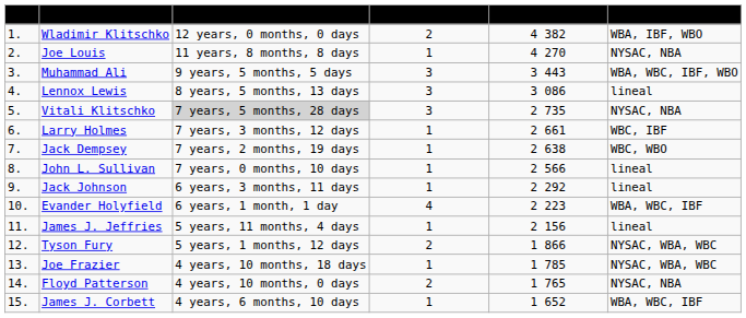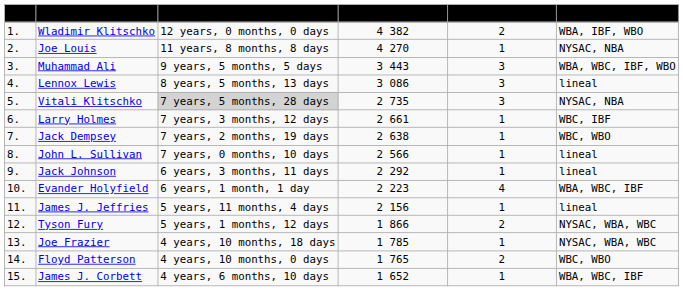 <table class="wikitable sortable">
 <tr>
 <th style="background: #D1EEEE; background: black;« width=»10%"><span>Pos.</span></th>
 <th style="background: #D1EEEE; background: black;« width=»10%"><span>Name</span></th>
 <th style="background: #D1EEEE; background: black;« width=»10%"><span>Combined reign</span></th>
+<th style="background: #D1EEEE; background: black;« width=»10%"><span>Days as champion</span></th>
 <th style="background: #D1EEEE; background: black;« width=»10%"><span>Number of reigns</span></th>
-<th style="background: #D1EEEE; background: black;« width=»10%"><span>Days as champion</span></th>
 <th style="background: #D1EEEE; background: black;« width=»10%"><span>Title recognition</span></th>
 </tr>
 <tr>
 <td>1.</td>
 <td><a href='#'>Wladimir Klitschko</a></td>
 <td>12 years, 0 months, 0 days</td>
+<td align="center">4 382</td>
 <td align="center">2</td>
-<td align="center">4 382</td>
 <td>WBA, IBF, WBO</td>
 </tr>
 <tr>
 <td>2.</td>
 <td><a href='#'>Joe Louis</a></td>
 <td>11 years, 8 months, 8 days</td>
+<td align="center">4 270</td>
 <td align="center">1</td>
-<td align="center">4 270</td>
 <td>NYSAC, NBA</td>
 </tr>
 <tr>
 <td>3.</td>
 <td><a href='#'>Muhammad Ali</a></td>
 <td>9 years, 5 months, 5 days</td>
+<td align="center">3 443</td>
 <td align="center">3</td>
-<td align="center">3 443</td>
 <td>WBA, WBC, IBF, WBO</td>
 </tr>
 <tr>
 <td>4.</td>
 <td><a href='#'>Lennox Lewis</a></td>
 <td>8 years, 5 months, 13 days</td>
+<td align="center">3 086</td>
 <td align="center">3</td>
-<td align="center">3 086</td>
 <td>lineal</td>
 </tr>
 <tr>
 <td>5.</td>
 <td><a href='#'>Vitali Klitschko</a></td>
 <td style="background: lightgrey;">7 years, 5 months, 28 days</td>
+<td align="center">2 735</td>
 <td align="center">3</td>
-<td align="center">2 735</td>
 <td>NYSAC, NBA</td>
 </tr>
 <tr>
 <td>6.</td>
 <td><a href='#'>Larry Holmes</a></td>
 <td>7 years, 3 months, 12 days</td>
+<td align="center">2 661</td>
 <td align="center">1</td>
-<td align="center">2 661</td>
 <td>WBC, IBF</td>
 </tr>
 <tr>
 <td>7.</td>
 <td><a href='#'>Jack Dempsey</a></td>
 <td>7 years, 2 months, 19 days</td>
+<td align="center">2 638</td>
 <td align="center">1</td>
-<td align="center">2 638</td>
 <td>WBC, WBO</td>
 </tr>
 <tr>
 <td>8.</td>
 <td><a href='#'>John L. Sullivan</a></td>
 <td>7 years, 0 months, 10 days</td>
+<td align="center">2 566</td>
 <td align="center">1</td>
-<td align="center">2 566</td>
 <td>lineal</td>
 </tr>
 <tr>
 <td>9.</td>
 <td><a href='#'>Jack Johnson</a></td>
 <td>6 years, 3 months, 11 days</td>
+<td align="center">2 292</td>
 <td align="center">1</td>
-<td align="center">2 292</td>
 <td>lineal</td>
 </tr>
 <tr>
 <td>10.</td>
 <td><a href='#'>Evander Holyfield</a></td>
 <td>6 years, 1 month, 1 day</td>
+<td align="center">2 223</td>
 <td align="center">4</td>
-<td align="center">2 223</td>
 <td>WBA, WBC, IBF</td>
 </tr>
 <tr>
 <td>11.</td>
 <td><a href='#'>James J. Jeffries</a></td>
 <td>5 years, 11 months, 4 days</td>
+<td align="center">2 156</td>
 <td align="center">1</td>
-<td align="center">2 156</td>
 <td>lineal</td>
 </tr>
 <tr>
 <td>12.</td>
 <td><a href='#'>Tyson Fury</a></td>
 <td>5 years, 1 months, 12 days</td>
+<td align="center">1 866</td>
 <td align="center">2</td>
-<td align="center">1 866</td>
 <td>NYSAC, WBA, WBC</td>
 </tr>
 <tr>
 <td>13.</td>
 <td><a href='#'>Joe Frazier</a></td>
 <td>4 years, 10 months, 18 days</td>
+<td align="center">1 785</td>
 <td align="center">1</td>
-<td align="center">1 785</td>
 <td>NYSAC, WBA, WBC</td>
 </tr>
 <tr>
 <td>14.</td>
 <td><a href='#'>Floyd Patterson</a></td>
 <td>4 years, 10 months, 0 days</td>
+<td align="center">1 765</td>
 <td align="center">2</td>
-<td align="center">1 765</td>
-<td>NYSAC, NBA</td>
+<td>WBC, WBO</td>
 </tr>
 <tr>
 <td>15.</td>
 <td><a href='#'>James J. Corbett</a></td>
 <td>4 years, 6 months, 10 days</td>
+<td align="center">1 652</td>
 <td align="center">1</td>
-<td align="center">1 652</td>
 <td>WBA, WBC, IBF</td>
 </tr>
 </table>
